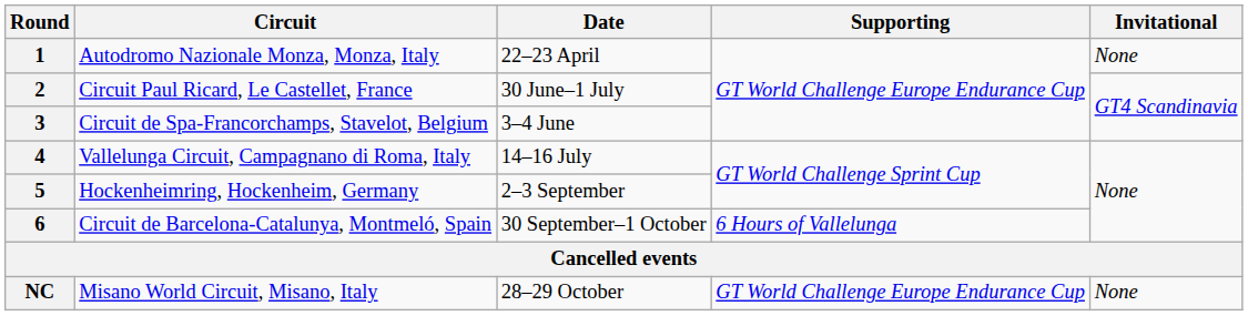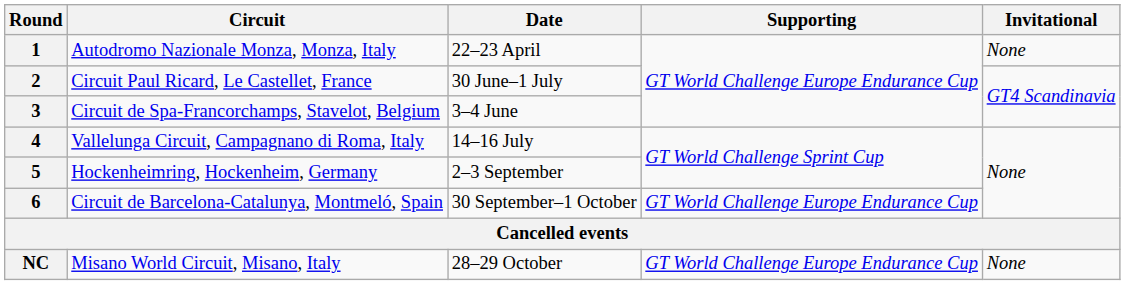 <table class="wikitable" style="font-size:85%;">
 <tr>
 <th>Round</th>
 <th>Circuit</th>
 <th>Date</th>
 <th>Supporting</th>
 <th>Invitational</th>
 </tr>
 <tr>
 <th>1</th>
 <td> <a href='#'>Autodromo Nazionale Monza</a>, <a href='#'>Monza</a>, <a href='#'>Italy</a></td>
 <td>22–23 April</td>
 <td rowspan="3"><em><a href='#'>GT World Challenge Europe Endurance Cup</a></em></td>
 <td><em>None</em></td>
 </tr>
 <tr>
 <th>2</th>
 <td> <a href='#'>Circuit Paul Ricard</a>, <a href='#'>Le Castellet</a>, <a href='#'>France</a></td>
 <td>30 June–1 July</td>
 <td rowspan="2"><em><a href='#'>GT4 Scandinavia</a></em></td>
 </tr>
 <tr>
 <th>3</th>
 <td> <a href='#'>Circuit de Spa-Francorchamps</a>, <a href='#'>Stavelot</a>, <a href='#'>Belgium</a></td>
 <td>3–4 June</td>
 </tr>
 <tr>
 <th>4</th>
 <td> <a href='#'>Vallelunga Circuit</a>, <a href='#'>Campagnano di Roma</a>, <a href='#'>Italy</a></td>
 <td>14–16 July</td>
 <td rowspan="2"><em><a href='#'>GT World Challenge Sprint Cup</a></em></td>
 <td rowspan="3"><em>None</em></td>
 </tr>
 <tr>
 <th>5</th>
 <td> <a href='#'>Hockenheimring</a>, <a href='#'>Hockenheim</a>, <a href='#'>Germany</a></td>
 <td>2–3 September</td>
 </tr>
 <tr>
 <th>6</th>
 <td> <a href='#'>Circuit de Barcelona-Catalunya</a>, <a href='#'>Montmeló</a>, <a href='#'>Spain</a></td>
 <td>30 September–1 October</td>
-<td><em><a href='#'>6 Hours of Vallelunga</a></em></td>
+<td><em><a href='#'>GT World Challenge Europe Endurance Cup</a></em></td>
 </tr>
 <tr>
 <th colspan="5">Cancelled events</th>
 </tr>
 <tr>
 <th>NC</th>
 <td> <a href='#'>Misano World Circuit</a>, <a href='#'>Misano</a>, <a href='#'>Italy</a></td>
 <td>28–29 October</td>
 <td><em><a href='#'>GT World Challenge Europe Endurance Cup</a></em></td>
 <td><em>None</em></td>
 </tr>
 </table>
